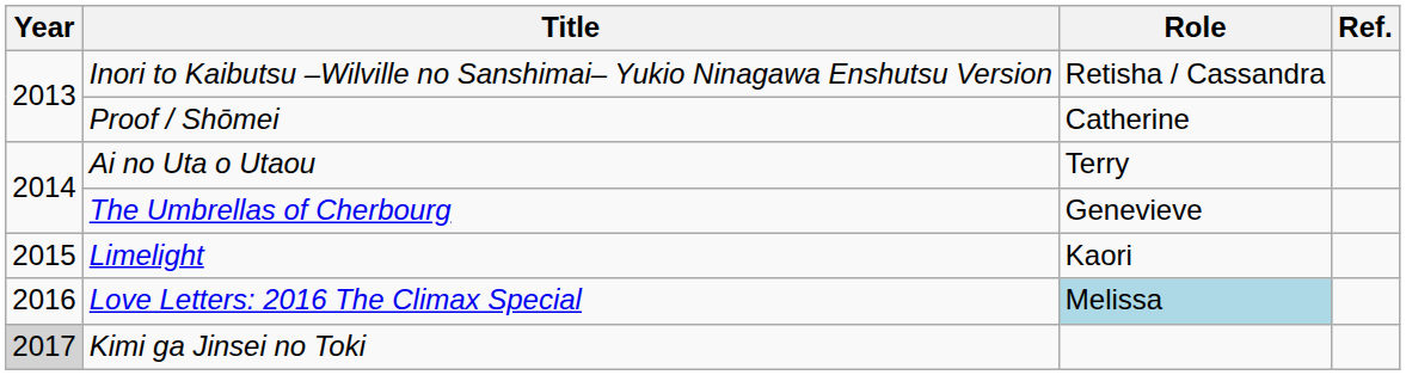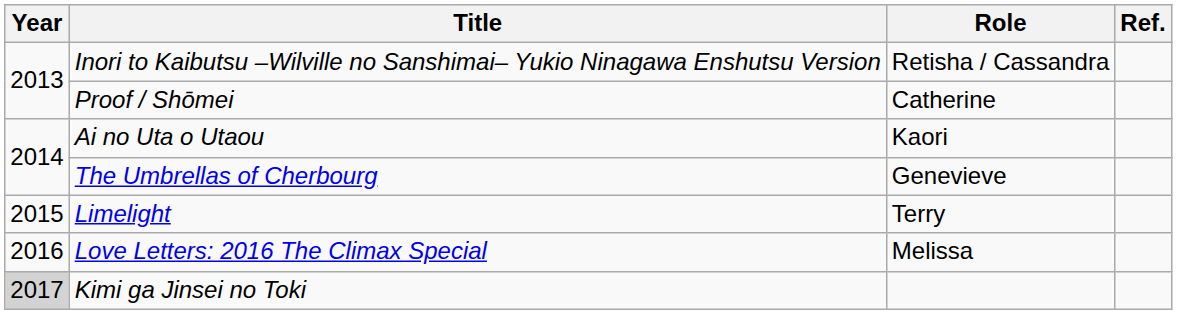 <table class="wikitable">
 <tr>
 <th>Year</th>
 <th>Title</th>
 <th>Role</th>
 <th>Ref.</th>
 </tr>
 <tr>
 <td rowspan="2">2013</td>
 <td><em>Inori to Kaibutsu –Wilville no Sanshimai– Yukio Ninagawa Enshutsu Version</em></td>
 <td>Retisha / Cassandra</td>
 <td></td>
 </tr>
 <tr>
 <td><em>Proof / Shōmei</em></td>
 <td>Catherine</td>
 <td></td>
 </tr>
 <tr>
 <td rowspan="2">2014</td>
 <td><em>Ai no Uta o Utaou</em></td>
-<td>Terry</td>
+<td>Kaori</td>
 <td></td>
 </tr>
 <tr>
 <td><em><a href='#'>The Umbrellas of Cherbourg</a></em></td>
 <td>Genevieve</td>
 <td></td>
 </tr>
 <tr>
 <td>2015</td>
 <td><em><a href='#'>Limelight</a></em></td>
-<td>Kaori</td>
+<td>Terry</td>
 <td></td>
 </tr>
 <tr>
 <td>2016</td>
 <td><em><a href='#'>Love Letters: 2016 The Climax Special</a></em></td>
-<td style="background: lightblue;">Melissa</td>
+<td>Melissa</td>
 <td></td>
 </tr>
 <tr>
 <td style="background: lightgrey;">2017</td>
 <td><em>Kimi ga Jinsei no Toki</em></td>
 <td></td>
 <td></td>
 </tr>
 </table>
